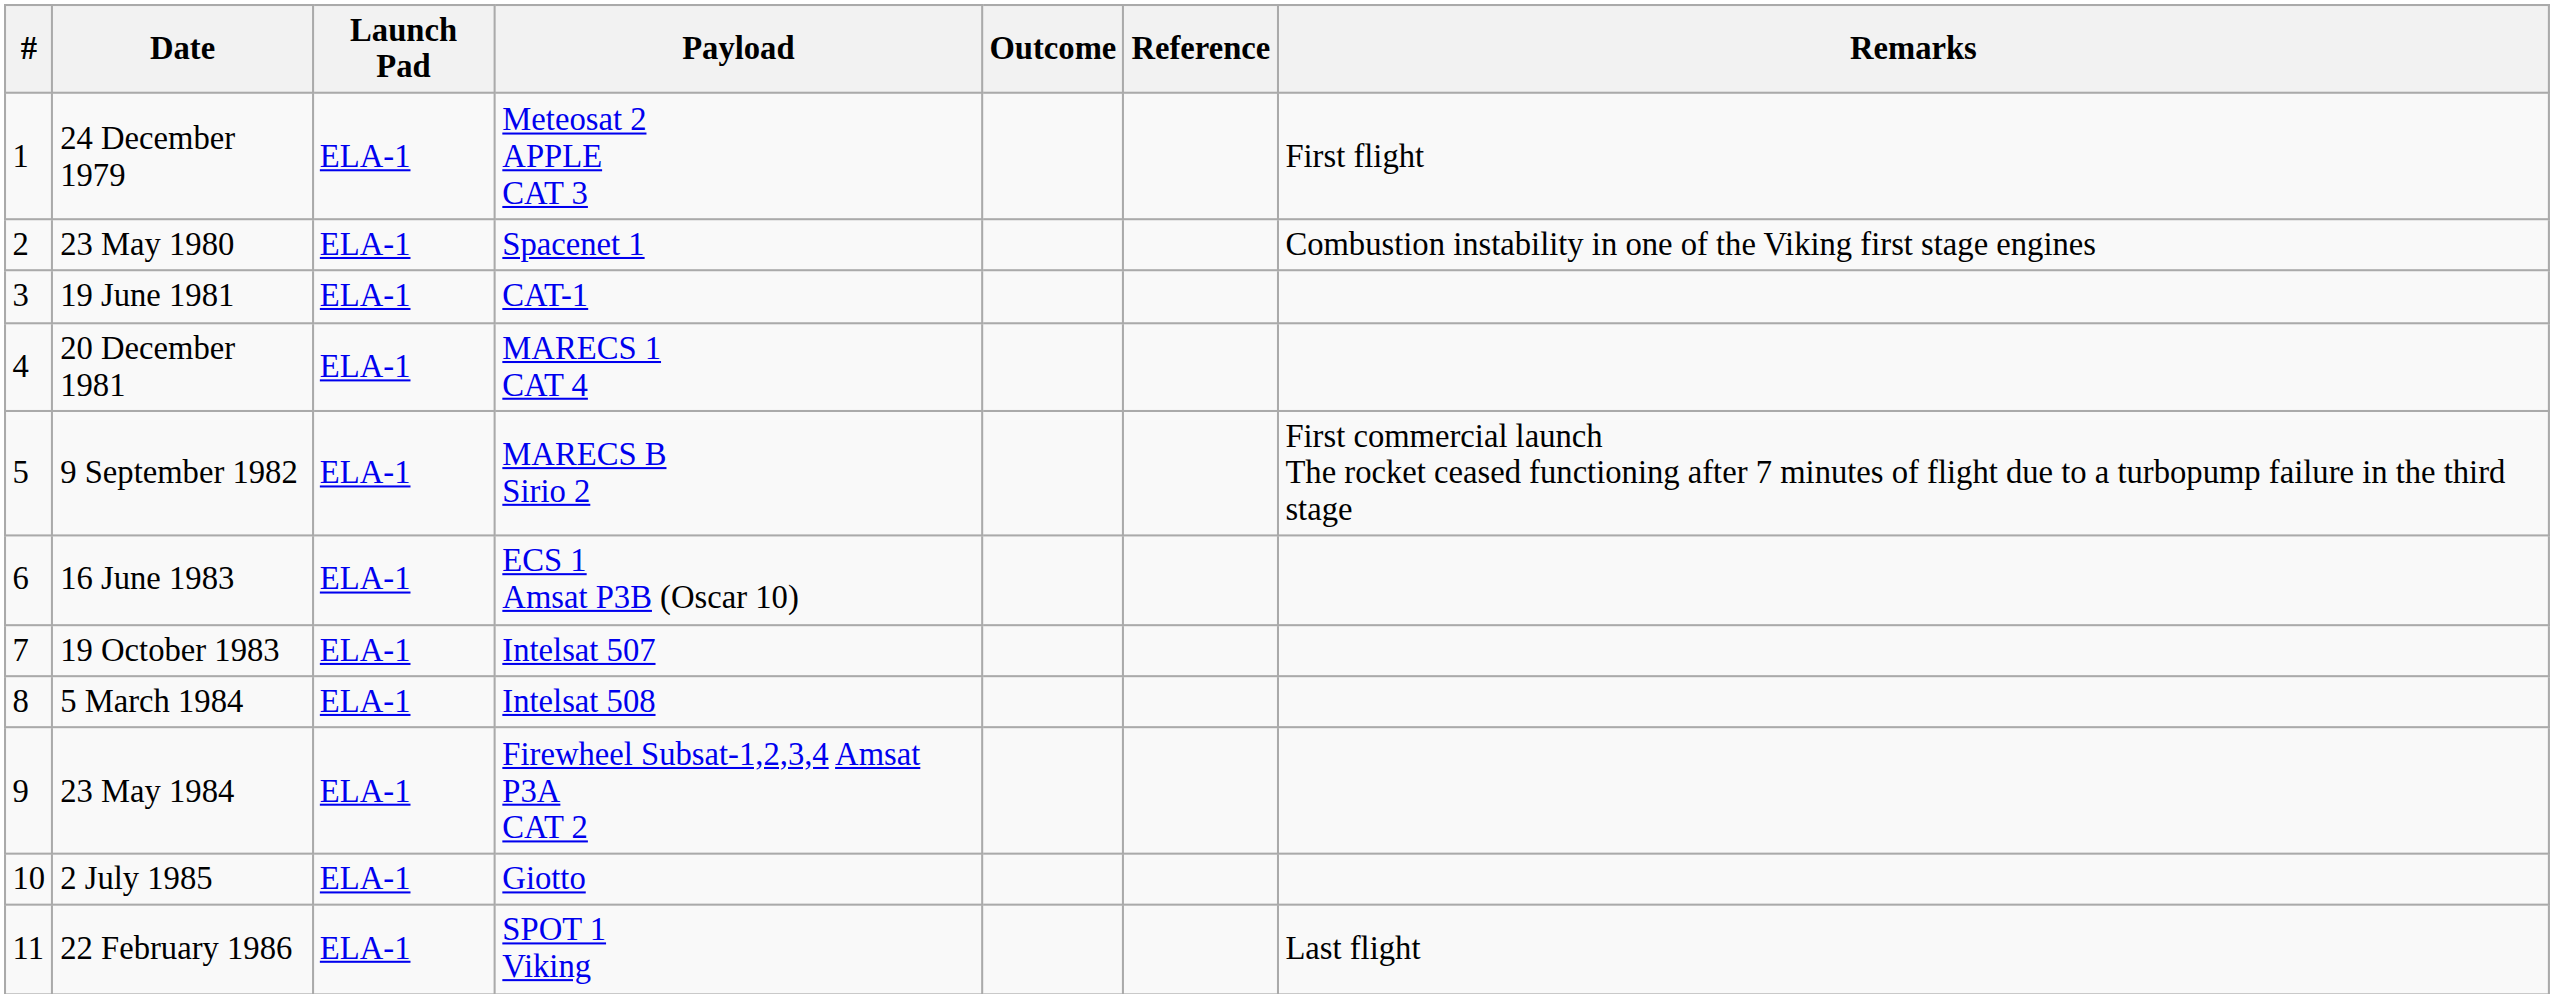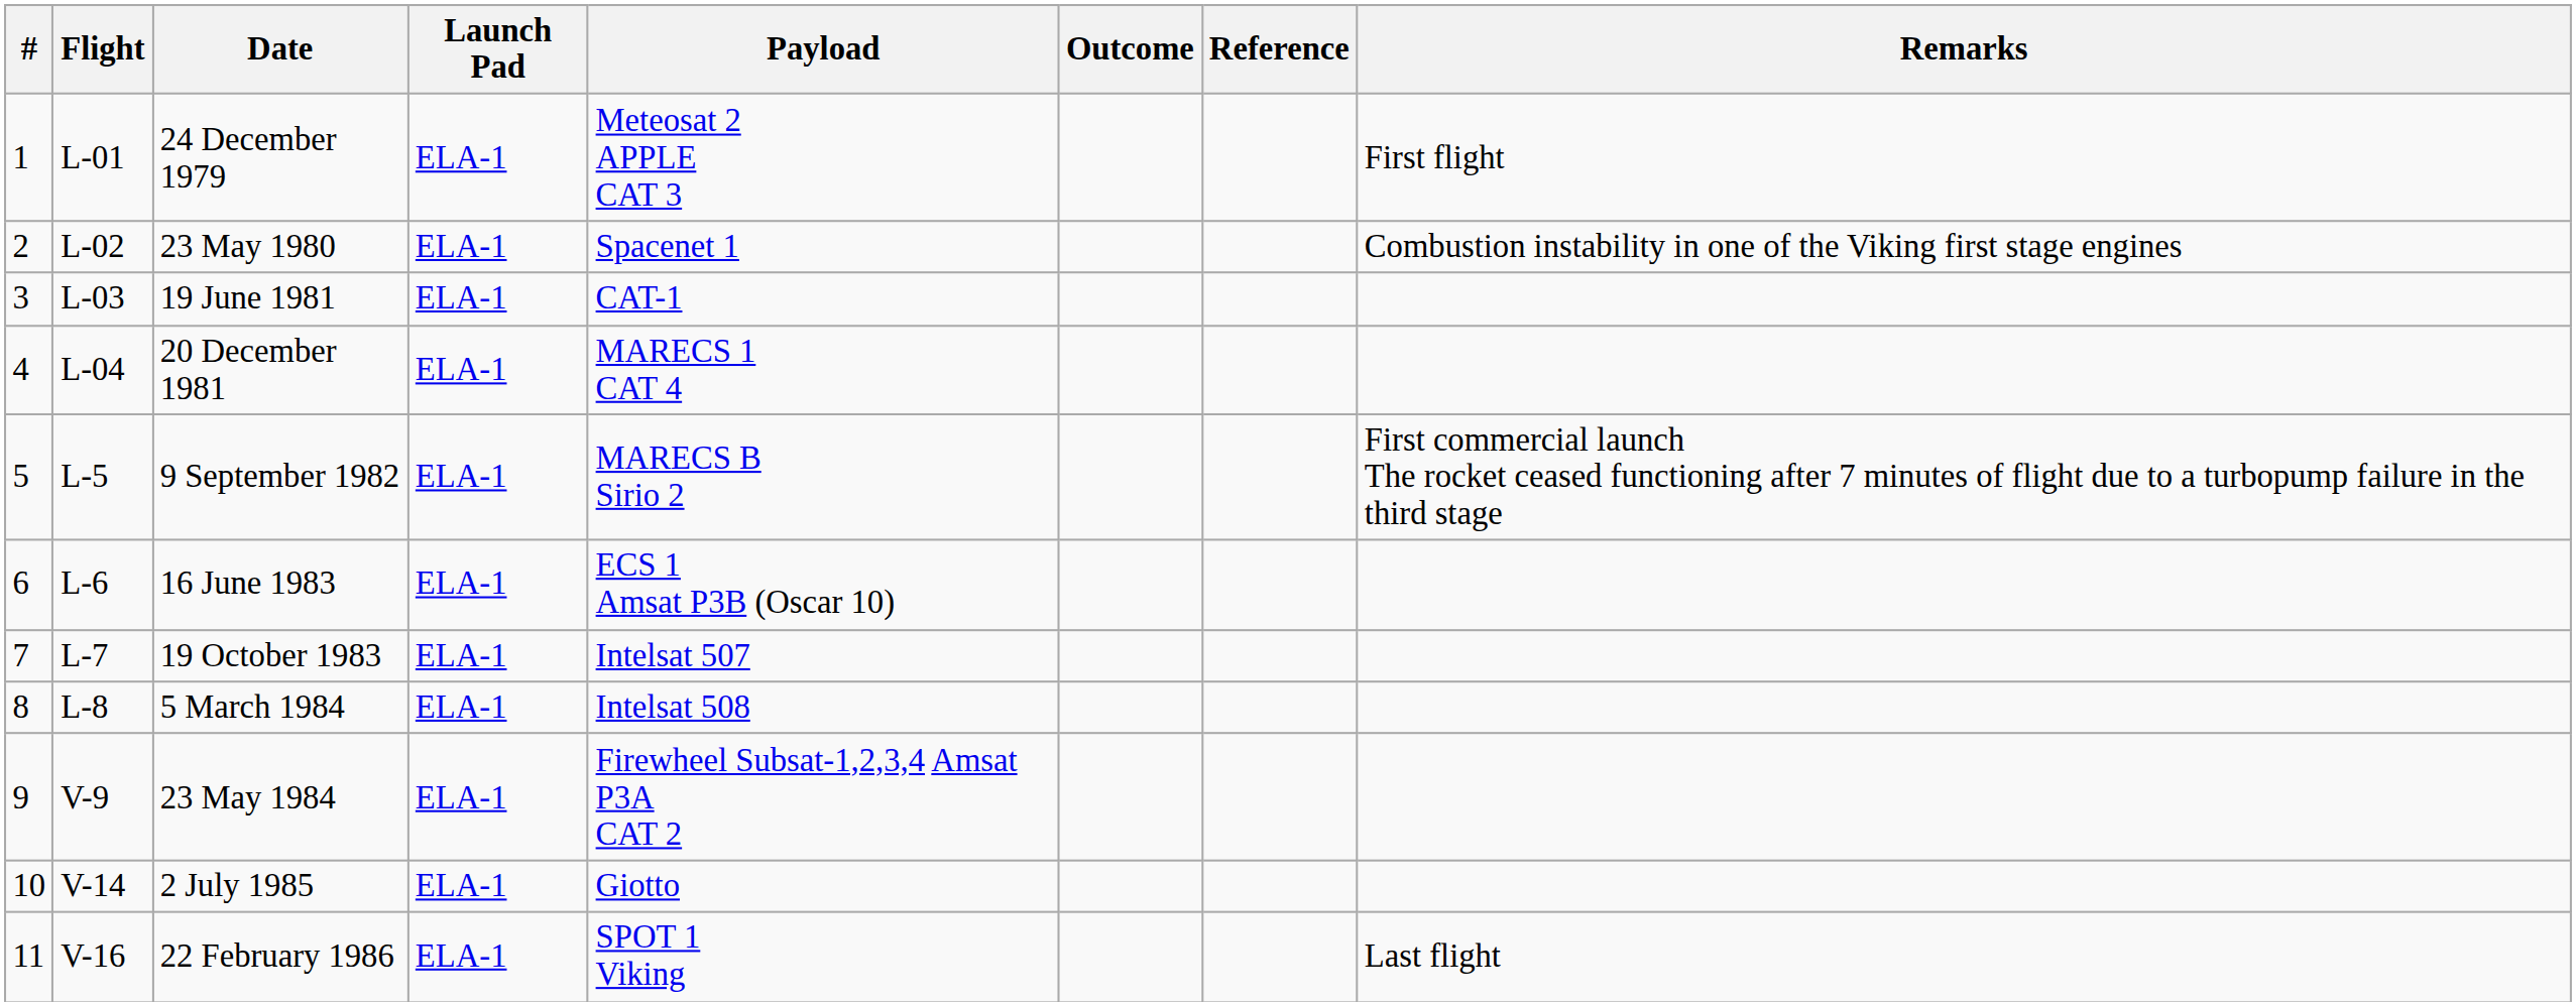 <table class="wikitable">
 <tr>
 <th>#</th>
+<th>Flight</th>
 <th>Date</th>
 <th>Launch Pad</th>
 <th>Payload</th>
 <th>Outcome</th>
 <th>Reference</th>
 <th>Remarks</th>
 </tr>
 <tr>
 <td>1</td>
+<td>L-01</td>
 <td>24 December 1979</td>
 <td><a href='#'>ELA-1</a></td>
 <td><a href='#'>Meteosat 2</a> <br> <a href='#'>APPLE</a> <br> <a href='#'>CAT 3</a></td>
 <td></td>
 <td></td>
 <td>First flight</td>
 </tr>
 <tr>
 <td>2</td>
+<td>L-02</td>
 <td>23 May 1980</td>
 <td><a href='#'>ELA-1</a></td>
 <td><a href='#'>Spacenet 1</a></td>
 <td></td>
 <td></td>
 <td>Combustion instability in one of the Viking first stage engines</td>
 </tr>
 <tr>
 <td>3</td>
+<td>L-03</td>
 <td>19 June 1981</td>
 <td><a href='#'>ELA-1</a></td>
 <td><a href='#'>CAT-1</a></td>
 <td></td>
 <td></td>
 <td></td>
 </tr>
 <tr>
 <td>4</td>
+<td>L-04</td>
 <td>20 December 1981</td>
 <td><a href='#'>ELA-1</a></td>
 <td><a href='#'>MARECS 1</a> <br> <a href='#'>CAT 4</a></td>
 <td></td>
 <td></td>
 <td></td>
 </tr>
 <tr>
 <td>5</td>
+<td>L-5</td>
 <td>9 September 1982</td>
 <td><a href='#'>ELA-1</a></td>
 <td><a href='#'>MARECS B</a> <br> <a href='#'>Sirio 2</a></td>
 <td></td>
 <td></td>
 <td>First commercial launch <br> The rocket ceased functioning after 7 minutes of flight due to a turbopump failure in the third stage</td>
 </tr>
 <tr>
 <td>6</td>
+<td>L-6</td>
 <td>16 June 1983</td>
 <td><a href='#'>ELA-1</a></td>
 <td><a href='#'>ECS 1</a> <br> <a href='#'>Amsat P3B</a> (Oscar 10)</td>
 <td></td>
 <td></td>
 <td></td>
 </tr>
 <tr>
 <td>7</td>
+<td>L-7</td>
 <td>19 October 1983</td>
 <td><a href='#'>ELA-1</a></td>
 <td><a href='#'>Intelsat 507</a></td>
 <td></td>
 <td></td>
 <td></td>
 </tr>
 <tr>
 <td>8</td>
+<td>L-8</td>
 <td>5 March 1984</td>
 <td><a href='#'>ELA-1</a></td>
 <td><a href='#'>Intelsat 508</a></td>
 <td></td>
 <td></td>
 <td></td>
 </tr>
 <tr>
 <td>9</td>
+<td>V-9</td>
 <td>23 May 1984</td>
 <td><a href='#'>ELA-1</a></td>
 <td><a href='#'>Firewheel Subsat-1,2,3,4</a> <a href='#'>Amsat P3A</a> <br> <a href='#'>CAT 2</a></td>
 <td></td>
 <td></td>
 <td></td>
 </tr>
 <tr>
 <td>10</td>
+<td>V-14</td>
 <td>2 July 1985</td>
 <td><a href='#'>ELA-1</a></td>
 <td><a href='#'>Giotto</a></td>
 <td></td>
 <td></td>
 <td></td>
 </tr>
 <tr>
 <td>11</td>
+<td>V-16</td>
 <td>22 February 1986</td>
 <td><a href='#'>ELA-1</a></td>
 <td><a href='#'>SPOT 1</a> <br> <a href='#'>Viking</a></td>
 <td></td>
 <td></td>
 <td>Last flight</td>
 </tr>
 </table>
